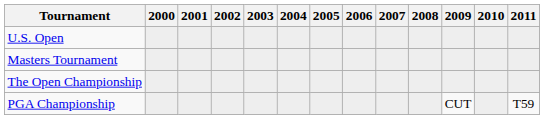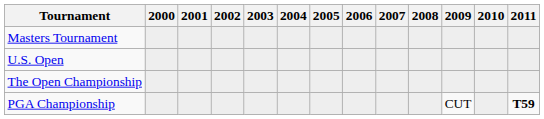 <table class="wikitable" style="font-size:95%;text-align:center;">
 <tr>
 <th>Tournament</th>
 <th>2000</th>
 <th>2001</th>
 <th>2002</th>
 <th>2003</th>
 <th>2004</th>
 <th>2005</th>
 <th>2006</th>
 <th>2007</th>
 <th>2008</th>
 <th>2009</th>
 <th>2010</th>
 <th>2011</th>
 </tr>
 <tr>
-<td align=left><a href='#'>U.S. Open</a></td>
+<td align=left><a href='#'>Masters Tournament</a></td>
 <td style="background:#eeeeee;"></td>
 <td style="background:#eeeeee;"></td>
 <td style="background:#eeeeee;"></td>
 <td style="background:#eeeeee;"></td>
 <td style="background:#eeeeee;"></td>
 <td style="background:#eeeeee;"></td>
 <td style="background:#eeeeee;"></td>
 <td style="background:#eeeeee;"></td>
 <td style="background:#eeeeee;"></td>
 <td style="background:#eeeeee;"></td>
 <td style="background:#eeeeee;"></td>
 <td style="background:#eeeeee;"></td>
 </tr>
 <tr>
-<td align=left><a href='#'>Masters Tournament</a></td>
+<td align=left><a href='#'>U.S. Open</a></td>
 <td style="background:#eeeeee;"></td>
 <td style="background:#eeeeee;"></td>
 <td style="background:#eeeeee;"></td>
 <td style="background:#eeeeee;"></td>
 <td style="background:#eeeeee;"></td>
 <td style="background:#eeeeee;"></td>
 <td style="background:#eeeeee;"></td>
 <td style="background:#eeeeee;"></td>
 <td style="background:#eeeeee;"></td>
 <td style="background:#eeeeee;"></td>
 <td style="background:#eeeeee;"></td>
 <td style="background:#eeeeee;"></td>
 </tr>
 <tr>
 <td align=left><a href='#'>The Open Championship</a></td>
 <td style="background:#eeeeee;"></td>
 <td style="background:#eeeeee;"></td>
 <td style="background:#eeeeee;"></td>
 <td style="background:#eeeeee;"></td>
 <td style="background:#eeeeee;"></td>
 <td style="background:#eeeeee;"></td>
 <td style="background:#eeeeee;"></td>
 <td style="background:#eeeeee;"></td>
 <td style="background:#eeeeee;"></td>
 <td style="background:#eeeeee;"></td>
 <td style="background:#eeeeee;"></td>
 <td style="background:#eeeeee;"></td>
 </tr>
 <tr>
 <td align=left><a href='#'>PGA Championship</a></td>
 <td style="background:#eeeeee;"></td>
 <td style="background:#eeeeee;"></td>
 <td style="background:#eeeeee;"></td>
 <td style="background:#eeeeee;"></td>
 <td style="background:#eeeeee;"></td>
 <td style="background:#eeeeee;"></td>
 <td style="background:#eeeeee;"></td>
 <td style="background:#eeeeee;"></td>
 <td style="background:#eeeeee;"></td>
 <td>CUT</td>
 <td style="background:#eeeeee;"></td>
-<td>T59</td>
+<td><strong>T59</strong></td>
 </tr>
 </table>
